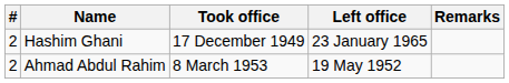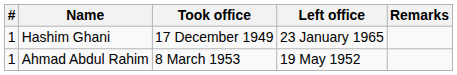 <table class="wikitable">
 <tr>
 <th>#</th>
 <th>Name</th>
 <th>Took office</th>
 <th>Left office</th>
 <th>Remarks</th>
 </tr>
 <tr>
-<td>2</td>
+<td>1</td>
 <td>Hashim Ghani</td>
 <td>17 December 1949</td>
 <td>23 January 1965</td>
 <td></td>
 </tr>
 <tr>
-<td>2</td>
+<td>1</td>
 <td>Ahmad Abdul Rahim</td>
 <td>8 March 1953</td>
 <td>19 May 1952</td>
 <td></td>
 </tr>
 </table>
